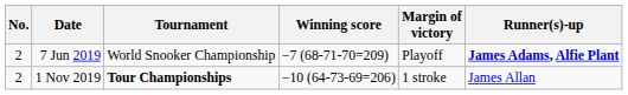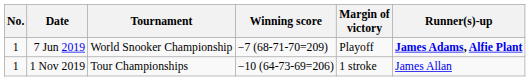 <table class="wikitable" style="font-size:95%;">
 <tr>
 <th>No.</th>
 <th>Date</th>
 <th>Tournament</th>
 <th>Winning score</th>
 <th>Margin of<br>victory</th>
 <th>Runner(s)-up</th>
 </tr>
 <tr>
-<td align=center>2</td>
+<td align=center>1</td>
 <td align=right>7 Jun <a href='#'>2019</a></td>
 <td>World Snooker Championship</td>
 <td>−7 (68-71-70=209)</td>
 <td>Playoff</td>
 <td><strong> <a href='#'>James Adams</a>,  <a href='#'>Alfie Plant</a></strong></td>
 </tr>
 <tr>
-<td align=center>2</td>
+<td align=center>1</td>
 <td align=right>1 Nov 2019</td>
-<td><strong>Tour Championships</strong></td>
+<td>Tour Championships</td>
 <td>−10 (64-73-69=206)</td>
 <td>1 stroke</td>
 <td> <a href='#'>James Allan</a></td>
 </tr>
 </table>
